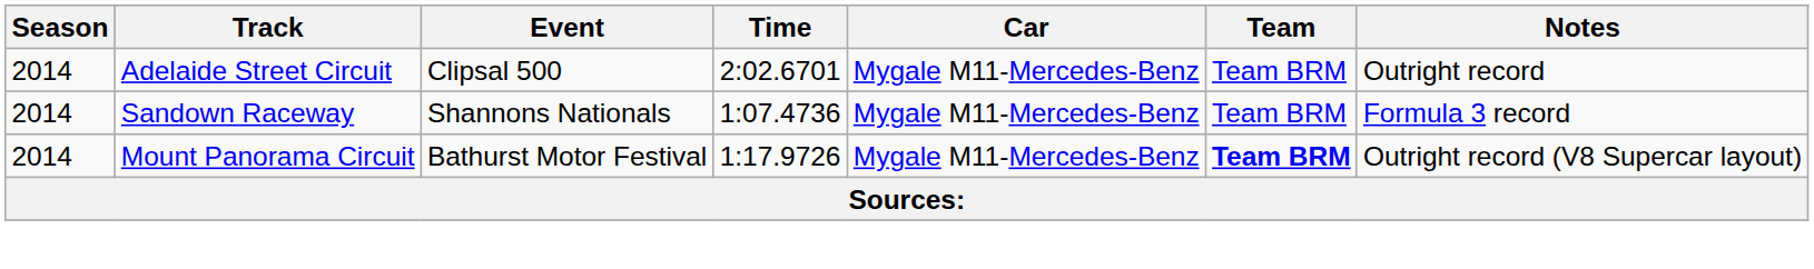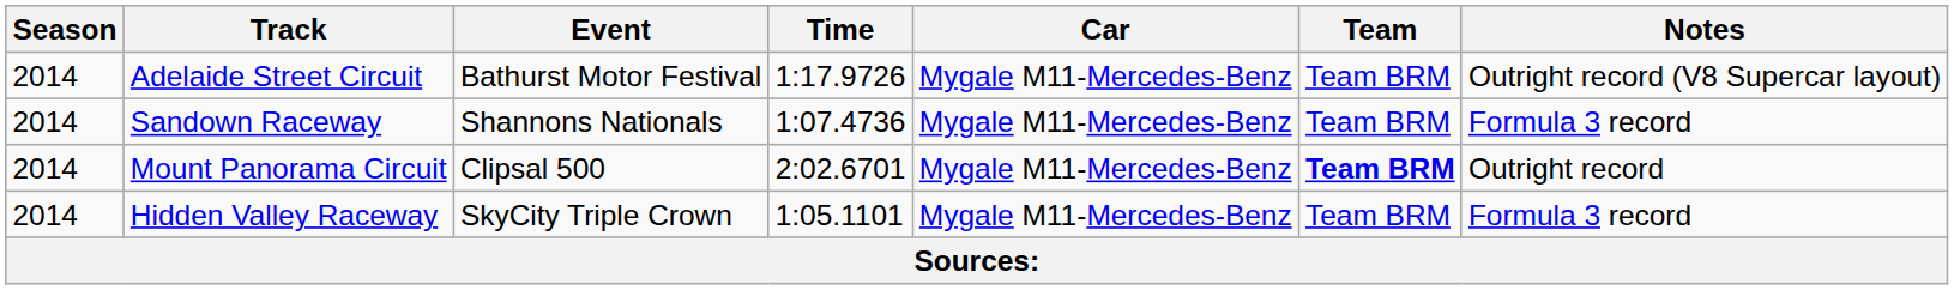 <table class="wikitable" style="font-size: 95%;">
 <tr>
 <th>Season</th>
 <th>Track</th>
 <th>Event</th>
 <th>Time</th>
 <th>Car</th>
 <th>Team</th>
 <th>Notes</th>
 </tr>
 <tr>
 <td>2014</td>
 <td><a href='#'>Adelaide Street Circuit</a></td>
-<td>Clipsal 500</td>
-<td>2:02.6701</td>
+<td>Bathurst Motor Festival</td>
+<td>1:17.9726</td>
 <td><a href='#'>Mygale</a> M11-<a href='#'>Mercedes-Benz</a></td>
 <td><a href='#'>Team BRM</a></td>
-<td>Outright record</td>
+<td>Outright record (V8 Supercar layout)</td>
 </tr>
 <tr>
 <td>2014</td>
 <td><a href='#'>Sandown Raceway</a></td>
 <td>Shannons Nationals</td>
 <td>1:07.4736</td>
 <td><a href='#'>Mygale</a> M11-<a href='#'>Mercedes-Benz</a></td>
 <td><a href='#'>Team BRM</a></td>
 <td><a href='#'>Formula 3</a> record</td>
 </tr>
 <tr>
 <td>2014</td>
 <td><a href='#'>Mount Panorama Circuit</a></td>
-<td>Bathurst Motor Festival</td>
-<td>1:17.9726</td>
+<td>Clipsal 500</td>
+<td>2:02.6701</td>
 <td><a href='#'>Mygale</a> M11-<a href='#'>Mercedes-Benz</a></td>
 <td><strong><a href='#'>Team BRM</a></strong></td>
-<td>Outright record (V8 Supercar layout)</td>
+<td>Outright record</td>
+</tr>
+<tr>
+<td>2014</td>
+<td><a href='#'>Hidden Valley Raceway</a></td>
+<td>SkyCity Triple Crown</td>
+<td>1:05.1101</td>
+<td><a href='#'>Mygale</a> M11-<a href='#'>Mercedes-Benz</a></td>
+<td><a href='#'>Team BRM</a></td>
+<td><a href='#'>Formula 3</a> record</td>
 </tr>
 <tr>
 <th colspan="7">Sources:</th>
 </tr>
 </table>
